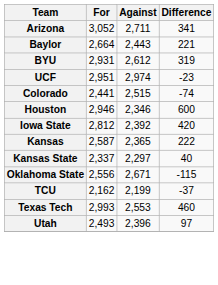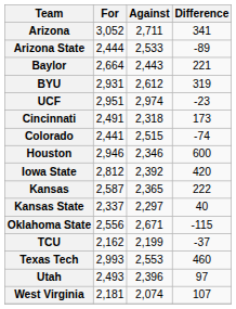 <table class="wikitable sortable">
 <tr>
 <th scope="col">Team</th>
 <th scope="col">For</th>
 <th scope="col">Against</th>
 <th scope="col">Difference</th>
 </tr>
 <tr>
 <th><strong>Arizona</strong></th>
 <td align="center">3,052</td>
 <td align="center">2,711</td>
 <td align="center">341</td>
+</tr>
+<tr>
+<th><strong>Arizona State</strong></th>
+<td align="center">2,444</td>
+<td align="center">2,533</td>
+<td align="center">-89</td>
 </tr>
 <tr>
 <th><strong>Baylor</strong></th>
 <td align="center">2,664</td>
 <td align="center">2,443</td>
 <td align="center">221</td>
 </tr>
 <tr>
 <th><strong>BYU</strong></th>
 <td align="center">2,931</td>
 <td align="center">2,612</td>
 <td align="center">319</td>
 </tr>
 <tr>
 <th><strong>UCF</strong></th>
 <td align="center">2,951</td>
 <td align="center">2,974</td>
 <td align="center">-23</td>
+</tr>
+<tr>
+<th><strong>Cincinnati</strong></th>
+<td align="center">2,491</td>
+<td align="center">2,318</td>
+<td align="center">173</td>
 </tr>
 <tr>
 <th><strong>Colorado</strong></th>
 <td align="center">2,441</td>
 <td align="center">2,515</td>
 <td align="center">-74</td>
 </tr>
 <tr>
 <th><strong>Houston</strong></th>
 <td align="center">2,946</td>
 <td align="center">2,346</td>
 <td align="center">600</td>
 </tr>
 <tr>
 <th><strong>Iowa State</strong></th>
 <td align="center">2,812</td>
 <td align="center">2,392</td>
 <td align="center">420</td>
 </tr>
 <tr>
 <th><strong>Kansas</strong></th>
 <td align="center">2,587</td>
 <td align="center">2,365</td>
 <td align="center">222</td>
 </tr>
 <tr>
 <th><strong>Kansas State</strong></th>
 <td align="center">2,337</td>
 <td align="center">2,297</td>
 <td align="center">40</td>
 </tr>
 <tr>
 <th><strong>Oklahoma State</strong></th>
 <td align="center">2,556</td>
 <td align="center">2,671</td>
 <td align="center">-115</td>
 </tr>
 <tr>
 <th><strong>TCU</strong></th>
 <td align="center">2,162</td>
 <td align="center">2,199</td>
 <td align="center">-37</td>
 </tr>
 <tr>
 <th><strong>Texas Tech</strong></th>
 <td align="center">2,993</td>
 <td align="center">2,553</td>
 <td align="center">460</td>
 </tr>
 <tr>
 <th><strong>Utah</strong></th>
 <td align="center">2,493</td>
 <td align="center">2,396</td>
 <td align="center">97</td>
 </tr>
 <tr>
+<th><strong>West Virginia</strong></th>
+<td align="center">2,181</td>
+<td align="center">2,074</td>
+<td align="center">107</td>
+</tr>
+<tr>
 </tr>
 </table>
